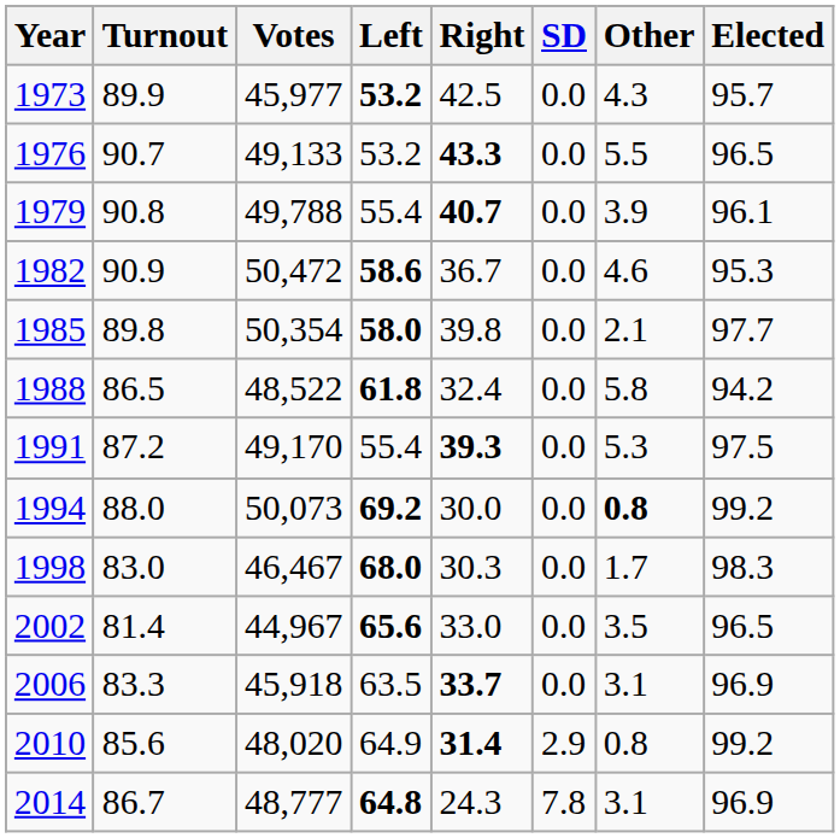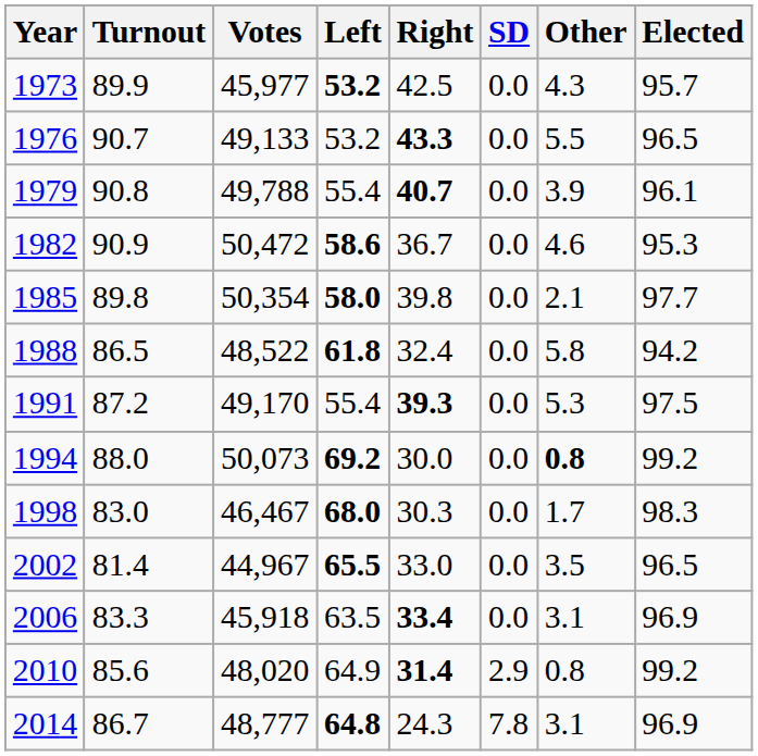 <table class="wikitable sortable" style="font-size: 95%;">
 <tr>
 <th>Year</th>
 <th>Turnout</th>
 <th>Votes</th>
 <th>Left</th>
 <th>Right</th>
 <th><a href='#'>SD</a></th>
 <th>Other</th>
 <th>Elected</th>
 </tr>
 <tr>
 <td><a href='#'>1973</a></td>
 <td>89.9</td>
 <td>45,977</td>
 <td><strong>53.2</strong></td>
 <td>42.5</td>
 <td>0.0</td>
 <td>4.3</td>
 <td>95.7</td>
 </tr>
 <tr>
 <td><a href='#'>1976</a></td>
 <td>90.7</td>
 <td>49,133</td>
 <td>53.2</td>
 <td><strong>43.3</strong></td>
 <td>0.0</td>
 <td>5.5</td>
 <td>96.5</td>
 </tr>
 <tr>
 <td><a href='#'>1979</a></td>
 <td>90.8</td>
 <td>49,788</td>
 <td>55.4</td>
 <td><strong>40.7</strong></td>
 <td>0.0</td>
 <td>3.9</td>
 <td>96.1</td>
 </tr>
 <tr>
 <td><a href='#'>1982</a></td>
 <td>90.9</td>
 <td>50,472</td>
 <td><strong>58.6</strong></td>
 <td>36.7</td>
 <td>0.0</td>
 <td>4.6</td>
 <td>95.3</td>
 </tr>
 <tr>
 <td><a href='#'>1985</a></td>
 <td>89.8</td>
 <td>50,354</td>
 <td><strong>58.0</strong></td>
 <td>39.8</td>
 <td>0.0</td>
 <td>2.1</td>
 <td>97.7</td>
 </tr>
 <tr>
 <td><a href='#'>1988</a></td>
 <td>86.5</td>
 <td>48,522</td>
 <td><strong>61.8</strong></td>
 <td>32.4</td>
 <td>0.0</td>
 <td>5.8</td>
 <td>94.2</td>
 </tr>
 <tr>
 <td><a href='#'>1991</a></td>
 <td>87.2</td>
 <td>49,170</td>
 <td>55.4</td>
 <td><strong>39.3</strong></td>
 <td>0.0</td>
 <td>5.3</td>
 <td>97.5</td>
 </tr>
 <tr>
 <td><a href='#'>1994</a></td>
 <td>88.0</td>
 <td>50,073</td>
 <td><strong>69.2</strong></td>
 <td>30.0</td>
 <td>0.0</td>
 <td><strong>0.8</strong></td>
 <td>99.2</td>
 </tr>
 <tr>
 <td><a href='#'>1998</a></td>
 <td>83.0</td>
 <td>46,467</td>
 <td><strong>68.0</strong></td>
 <td>30.3</td>
 <td>0.0</td>
 <td>1.7</td>
 <td>98.3</td>
 </tr>
 <tr>
 <td><a href='#'>2002</a></td>
 <td>81.4</td>
 <td>44,967</td>
-<td><strong>65.6</strong></td>
+<td><strong>65.5</strong></td>
 <td>33.0</td>
 <td>0.0</td>
 <td>3.5</td>
 <td>96.5</td>
 </tr>
 <tr>
 <td><a href='#'>2006</a></td>
 <td>83.3</td>
 <td>45,918</td>
 <td>63.5</td>
-<td><strong>33.7</strong></td>
+<td><strong>33.4</strong></td>
 <td>0.0</td>
 <td>3.1</td>
 <td>96.9</td>
 </tr>
 <tr>
 <td><a href='#'>2010</a></td>
 <td>85.6</td>
 <td>48,020</td>
 <td>64.9</td>
 <td><strong>31.4</strong></td>
 <td>2.9</td>
 <td>0.8</td>
 <td>99.2</td>
 </tr>
 <tr>
 <td><a href='#'>2014</a></td>
 <td>86.7</td>
 <td>48,777</td>
 <td><strong>64.8</strong></td>
 <td>24.3</td>
 <td>7.8</td>
 <td>3.1</td>
 <td>96.9</td>
 </tr>
 </table>
